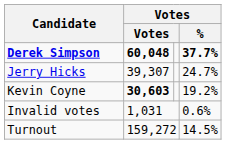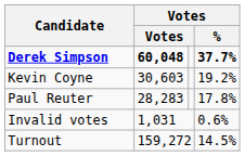 <table class="wikitable">
 <tr>
 <th rowspan="2" width="125">Candidate</th>
 <th colspan="3" width="75">Votes</th>
 </tr>
 <tr>
 <th colspan="2">Votes</th>
 <th>%</th>
 </tr>
 <tr>
 <td><strong><a href='#'>Derek Simpson</a></strong> </td>
 <td><strong>60,048</strong></td>
 <td align="center"></td>
 <td><strong>37.7%</strong></td>
 </tr>
 <tr>
-<td><a href='#'>Jerry Hicks</a></td>
-<td>39,307</td>
+<td>Kevin Coyne</td>
+<td>30,603</td>
 <td align="center"></td>
-<td>24.7%</td>
+<td>19.2%</td>
 </tr>
 <tr>
-<td>Kevin Coyne</td>
-<td><strong>30,603</strong></td>
+<td>Paul Reuter</td>
+<td>28,283</td>
 <td align="center"></td>
-<td>19.2%</td>
+<td>17.8%</td>
 </tr>
 <tr>
 <td>Invalid votes</td>
 <td colspan="2">1,031</td>
 <td>0.6%</td>
 </tr>
 <tr>
 <td>Turnout</td>
 <td colspan="2">159,272</td>
 <td>14.5%</td>
 </tr>
 </table>
